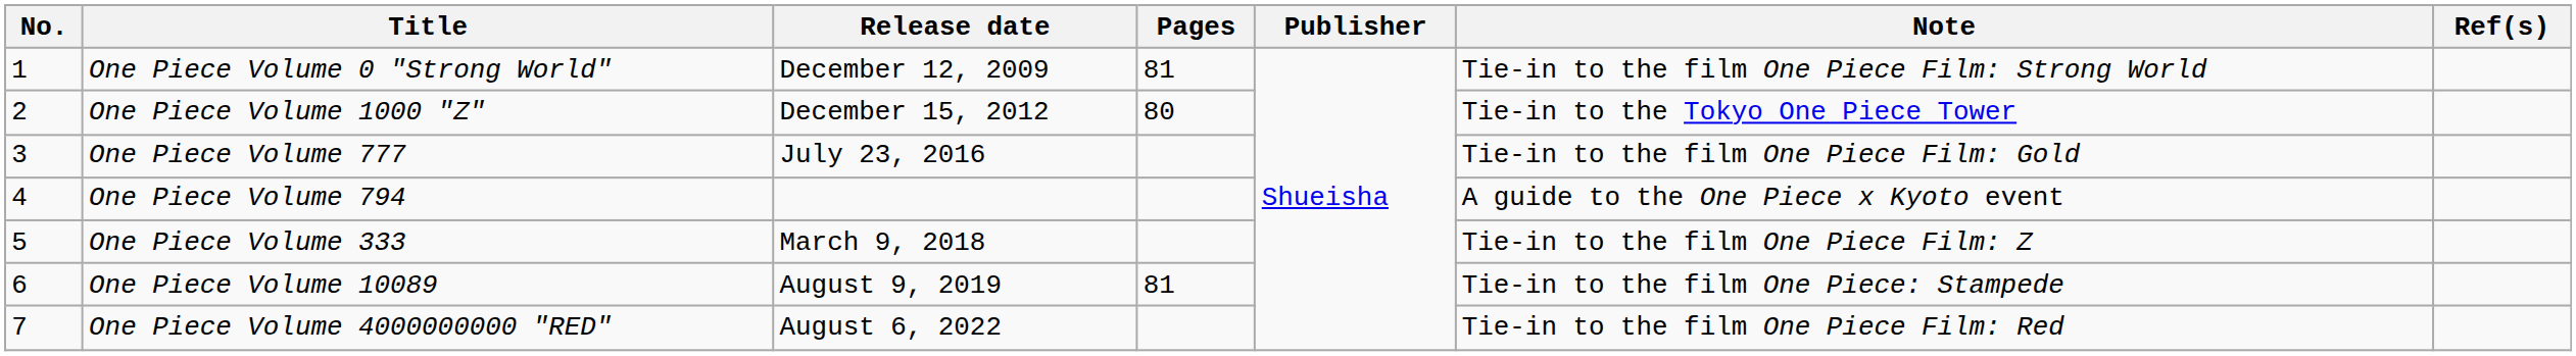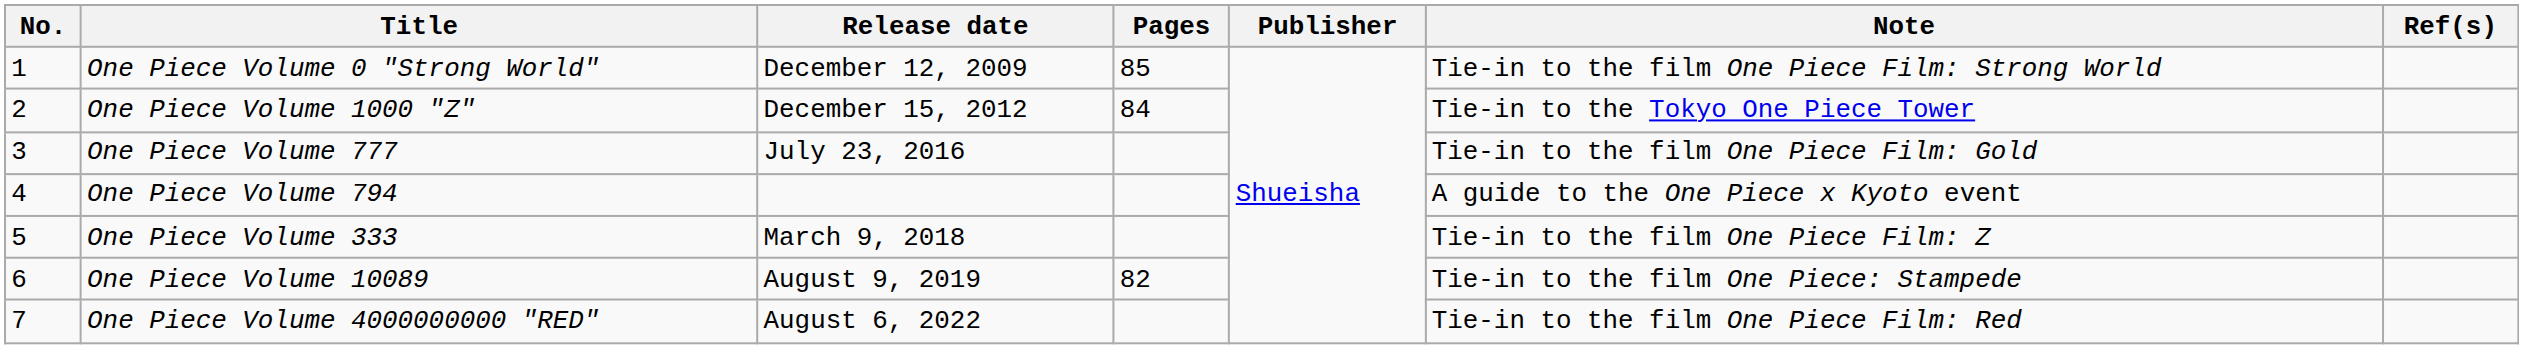 <table class="wikitable" style="width:100%;" style="font-size: 100%;">
 <tr style="text-align:center;">
 <th>No.</th>
 <th>Title</th>
 <th>Release date</th>
 <th>Pages</th>
 <th>Publisher</th>
 <th>Note</th>
 <th>Ref(s)</th>
 </tr>
 <tr>
 <td>1</td>
 <td><em>One Piece Volume 0 "Strong World"</em></td>
 <td>December 12, 2009</td>
-<td>81</td>
+<td>85</td>
 <td rowspan="7"><a href='#'>Shueisha</a></td>
 <td>Tie-in to the film <em>One Piece Film: Strong World</em></td>
 <td></td>
 </tr>
 <tr>
 <td>2</td>
 <td><em>One Piece Volume 1000 "Z"</em></td>
 <td>December 15, 2012</td>
-<td>80</td>
+<td>84</td>
 <td>Tie-in to the <a href='#'>Tokyo One Piece Tower</a></td>
 <td></td>
 </tr>
 <tr>
 <td>3</td>
 <td><em>One Piece Volume 777</em></td>
 <td>July 23, 2016</td>
 <td></td>
 <td>Tie-in to the film <em>One Piece Film: Gold</em></td>
 <td></td>
 </tr>
 <tr>
 <td>4</td>
 <td><em>One Piece Volume 794</em></td>
 <td></td>
 <td></td>
 <td>A guide to the <em>One Piece x Kyoto</em> event</td>
 <td></td>
 </tr>
 <tr>
 <td>5</td>
 <td><em>One Piece Volume 333</em></td>
 <td>March 9, 2018</td>
 <td></td>
 <td>Tie-in to the film <em>One Piece Film: Z</em></td>
 <td></td>
 </tr>
 <tr>
 <td>6</td>
 <td><em>One Piece Volume 10089</em></td>
 <td>August 9, 2019</td>
-<td>81</td>
+<td>82</td>
 <td>Tie-in to the film <em>One Piece: Stampede</em></td>
 <td></td>
 </tr>
 <tr>
 <td>7</td>
 <td><em>One Piece Volume 4000000000 "RED"</em></td>
 <td>August 6, 2022</td>
 <td></td>
 <td>Tie-in to the film <em>One Piece Film: Red</em></td>
 <td></td>
 </tr>
 </table>
